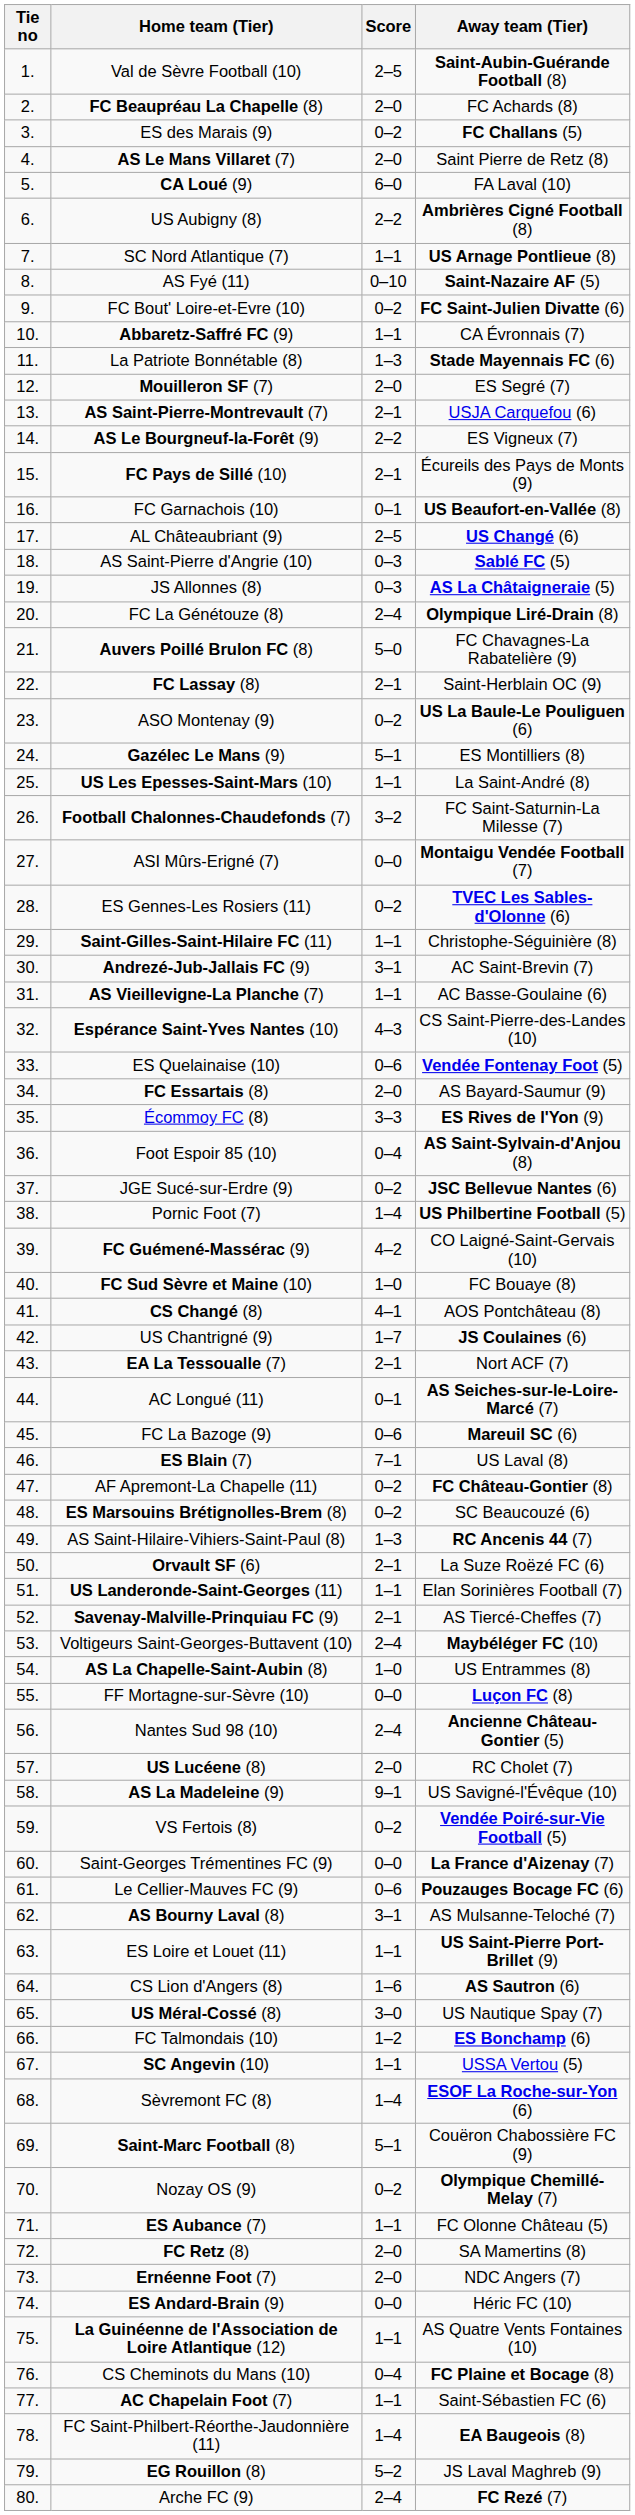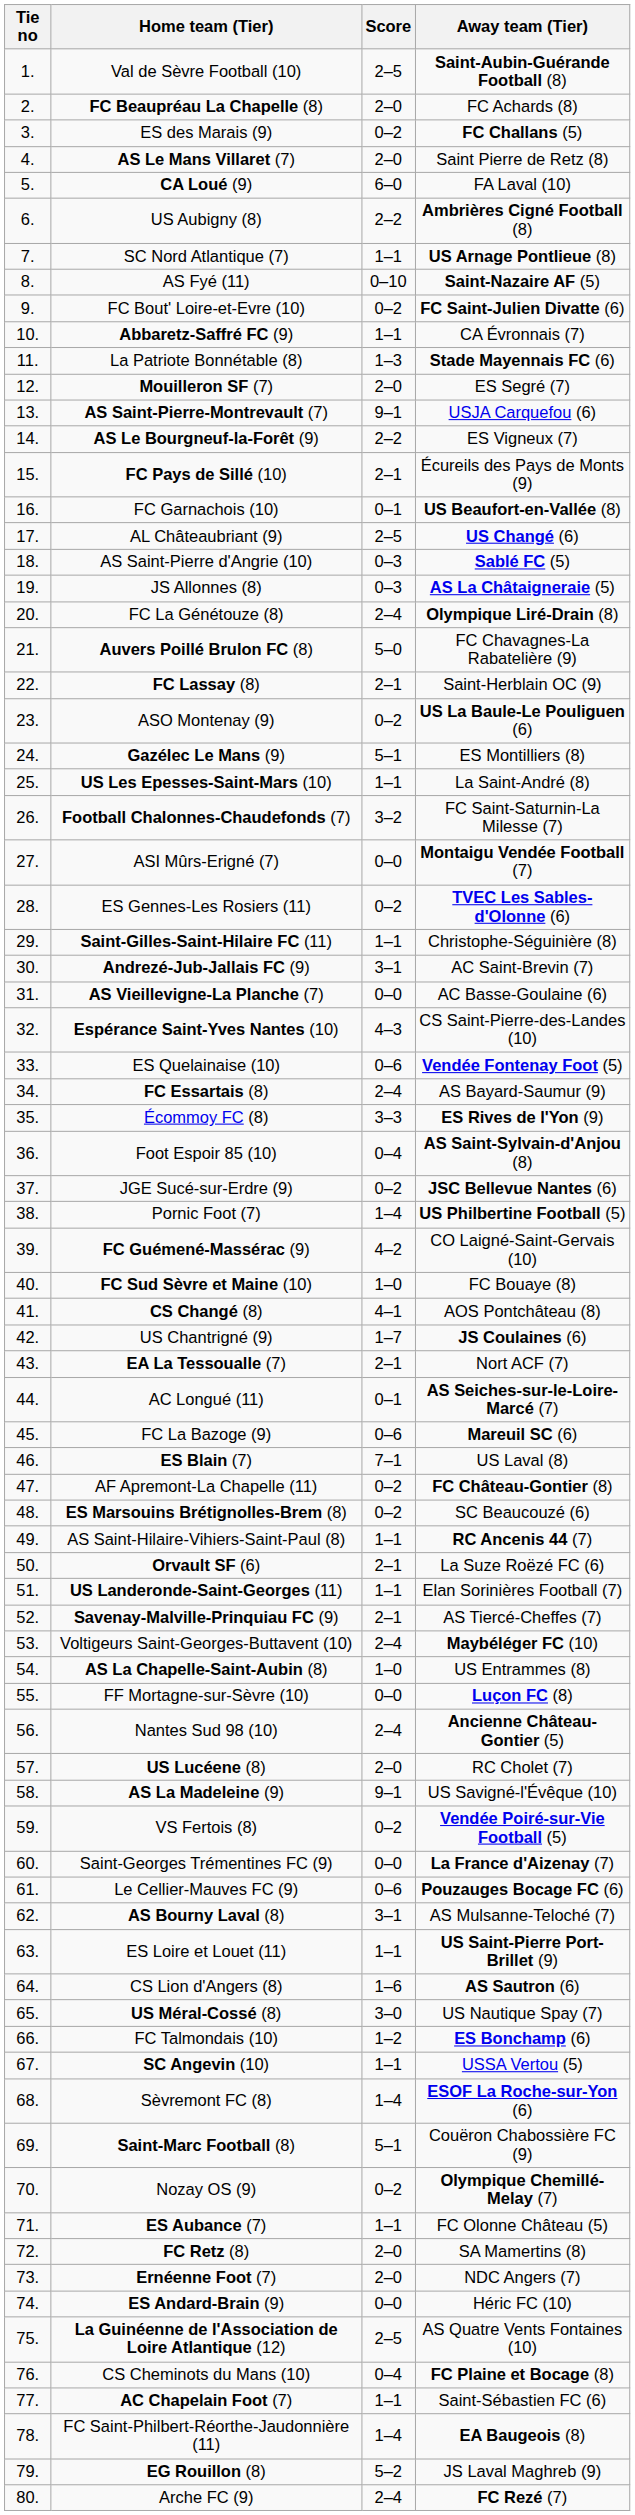 <table class="wikitable" style="text-align: center">
 <tr>
 <th>Tie no</th>
 <th>Home team (Tier)</th>
 <th>Score</th>
 <th>Away team (Tier)</th>
 </tr>
 <tr>
 <td>1.</td>
 <td>Val de Sèvre Football (10)</td>
 <td>2–5</td>
 <td><strong>Saint-Aubin-Guérande Football</strong> (8)</td>
 </tr>
 <tr>
 <td>2.</td>
 <td><strong>FC Beaupréau La Chapelle</strong> (8)</td>
 <td>2–0</td>
 <td>FC Achards (8)</td>
 </tr>
 <tr>
 <td>3.</td>
 <td>ES des Marais (9)</td>
 <td>0–2</td>
 <td><strong>FC Challans</strong> (5)</td>
 </tr>
 <tr>
 <td>4.</td>
 <td><strong>AS Le Mans Villaret</strong> (7)</td>
 <td>2–0</td>
 <td>Saint Pierre de Retz (8)</td>
 </tr>
 <tr>
 <td>5.</td>
 <td><strong>CA Loué</strong> (9)</td>
 <td>6–0</td>
 <td>FA Laval (10)</td>
 </tr>
 <tr>
 <td>6.</td>
 <td>US Aubigny (8)</td>
 <td>2–2 </td>
 <td><strong>Ambrières Cigné Football</strong> (8)</td>
 </tr>
 <tr>
 <td>7.</td>
 <td>SC Nord Atlantique (7)</td>
 <td>1–1 </td>
 <td><strong>US Arnage Pontlieue</strong> (8)</td>
 </tr>
 <tr>
 <td>8.</td>
 <td>AS Fyé (11)</td>
 <td>0–10</td>
 <td><strong>Saint-Nazaire AF</strong> (5)</td>
 </tr>
 <tr>
 <td>9.</td>
 <td>FC Bout' Loire-et-Evre (10)</td>
 <td>0–2</td>
 <td><strong>FC Saint-Julien Divatte</strong> (6)</td>
 </tr>
 <tr>
 <td>10.</td>
 <td><strong>Abbaretz-Saffré FC</strong> (9)</td>
 <td>1–1 </td>
 <td>CA Évronnais (7)</td>
 </tr>
 <tr>
 <td>11.</td>
 <td>La Patriote Bonnétable (8)</td>
 <td>1–3</td>
 <td><strong>Stade Mayennais FC</strong> (6)</td>
 </tr>
 <tr>
 <td>12.</td>
 <td><strong>Mouilleron SF</strong> (7)</td>
 <td>2–0</td>
 <td>ES Segré (7)</td>
 </tr>
 <tr>
 <td>13.</td>
 <td><strong>AS Saint-Pierre-Montrevault</strong> (7)</td>
-<td>2–1</td>
+<td>9–1</td>
 <td><a href='#'>USJA Carquefou</a> (6)</td>
 </tr>
 <tr>
 <td>14.</td>
 <td><strong>AS Le Bourgneuf-la-Forêt</strong> (9)</td>
 <td>2–2 </td>
 <td>ES Vigneux (7)</td>
 </tr>
 <tr>
 <td>15.</td>
 <td><strong>FC Pays de Sillé</strong> (10)</td>
 <td>2–1</td>
 <td>Écureils des Pays de Monts (9)</td>
 </tr>
 <tr>
 <td>16.</td>
 <td>FC Garnachois (10)</td>
 <td>0–1</td>
 <td><strong>US Beaufort-en-Vallée</strong> (8)</td>
 </tr>
 <tr>
 <td>17.</td>
 <td>AL Châteaubriant (9)</td>
 <td>2–5</td>
 <td><strong><a href='#'>US Changé</a></strong> (6)</td>
 </tr>
 <tr>
 <td>18.</td>
 <td>AS Saint-Pierre d'Angrie (10)</td>
 <td>0–3</td>
 <td><strong><a href='#'>Sablé FC</a></strong> (5)</td>
 </tr>
 <tr>
 <td>19.</td>
 <td>JS Allonnes (8)</td>
 <td>0–3</td>
 <td><strong><a href='#'>AS La Châtaigneraie</a></strong> (5)</td>
 </tr>
 <tr>
 <td>20.</td>
 <td>FC La Génétouze (8)</td>
 <td>2–4</td>
 <td><strong>Olympique Liré-Drain</strong> (8)</td>
 </tr>
 <tr>
 <td>21.</td>
 <td><strong>Auvers Poillé Brulon FC</strong> (8)</td>
 <td>5–0</td>
 <td>FC Chavagnes-La Rabatelière (9)</td>
 </tr>
 <tr>
 <td>22.</td>
 <td><strong>FC Lassay</strong> (8)</td>
 <td>2–1</td>
 <td>Saint-Herblain OC (9)</td>
 </tr>
 <tr>
 <td>23.</td>
 <td>ASO Montenay (9)</td>
 <td>0–2</td>
 <td><strong>US La Baule-Le Pouliguen</strong> (6)</td>
 </tr>
 <tr>
 <td>24.</td>
 <td><strong>Gazélec Le Mans</strong> (9)</td>
 <td>5–1</td>
 <td>ES Montilliers (8)</td>
 </tr>
 <tr>
 <td>25.</td>
 <td><strong>US Les Epesses-Saint-Mars</strong> (10)</td>
 <td>1–1 </td>
 <td>La Saint-André (8)</td>
 </tr>
 <tr>
 <td>26.</td>
 <td><strong>Football Chalonnes-Chaudefonds</strong> (7)</td>
 <td>3–2</td>
 <td>FC Saint-Saturnin-La Milesse (7)</td>
 </tr>
 <tr>
 <td>27.</td>
 <td>ASI Mûrs-Erigné (7)</td>
 <td>0–0 </td>
 <td><strong>Montaigu Vendée Football</strong> (7)</td>
 </tr>
 <tr>
 <td>28.</td>
 <td>ES Gennes-Les Rosiers (11)</td>
 <td>0–2</td>
 <td><strong><a href='#'>TVEC Les Sables-d'Olonne</a></strong> (6)</td>
 </tr>
 <tr>
 <td>29.</td>
 <td><strong>Saint-Gilles-Saint-Hilaire FC</strong> (11)</td>
 <td>1–1 </td>
 <td>Christophe-Séguinière (8)</td>
 </tr>
 <tr>
 <td>30.</td>
 <td><strong>Andrezé-Jub-Jallais FC</strong> (9)</td>
 <td>3–1</td>
 <td>AC Saint-Brevin (7)</td>
 </tr>
 <tr>
 <td>31.</td>
 <td><strong>AS Vieillevigne-La Planche</strong> (7)</td>
-<td>1–1 </td>
+<td>0–0 </td>
 <td>AC Basse-Goulaine (6)</td>
 </tr>
 <tr>
 <td>32.</td>
 <td><strong>Espérance Saint-Yves Nantes</strong> (10)</td>
 <td>4–3</td>
 <td>CS Saint-Pierre-des-Landes (10)</td>
 </tr>
 <tr>
 <td>33.</td>
 <td>ES Quelainaise (10)</td>
 <td>0–6</td>
 <td><strong><a href='#'>Vendée Fontenay Foot</a></strong> (5)</td>
 </tr>
 <tr>
 <td>34.</td>
 <td><strong>FC Essartais</strong> (8)</td>
-<td>2–0</td>
+<td>2–4</td>
 <td>AS Bayard-Saumur (9)</td>
 </tr>
 <tr>
 <td>35.</td>
 <td><a href='#'>Écommoy FC</a> (8)</td>
 <td>3–3 </td>
 <td><strong>ES Rives de l'Yon</strong> (9)</td>
 </tr>
 <tr>
 <td>36.</td>
 <td>Foot Espoir 85 (10)</td>
 <td>0–4</td>
 <td><strong>AS Saint-Sylvain-d'Anjou</strong> (8)</td>
 </tr>
 <tr>
 <td>37.</td>
 <td>JGE Sucé-sur-Erdre (9)</td>
 <td>0–2</td>
 <td><strong>JSC Bellevue Nantes</strong> (6)</td>
 </tr>
 <tr>
 <td>38.</td>
 <td>Pornic Foot (7)</td>
 <td>1–4</td>
 <td><strong>US Philbertine Football</strong> (5)</td>
 </tr>
 <tr>
 <td>39.</td>
 <td><strong>FC Guémené-Massérac</strong> (9)</td>
 <td>4–2</td>
 <td>CO Laigné-Saint-Gervais (10)</td>
 </tr>
 <tr>
 <td>40.</td>
 <td><strong>FC Sud Sèvre et Maine</strong> (10)</td>
 <td>1–0</td>
 <td>FC Bouaye (8)</td>
 </tr>
 <tr>
 <td>41.</td>
 <td><strong>CS Changé</strong> (8)</td>
 <td>4–1</td>
 <td>AOS Pontchâteau (8)</td>
 </tr>
 <tr>
 <td>42.</td>
 <td>US Chantrigné (9)</td>
 <td>1–7</td>
 <td><strong>JS Coulaines</strong> (6)</td>
 </tr>
 <tr>
 <td>43.</td>
 <td><strong>EA La Tessoualle</strong> (7)</td>
 <td>2–1</td>
 <td>Nort ACF (7)</td>
 </tr>
 <tr>
 <td>44.</td>
 <td>AC Longué (11)</td>
 <td>0–1</td>
 <td><strong>AS Seiches-sur-le-Loire-Marcé</strong> (7)</td>
 </tr>
 <tr>
 <td>45.</td>
 <td>FC La Bazoge (9)</td>
 <td>0–6</td>
 <td><strong>Mareuil SC</strong> (6)</td>
 </tr>
 <tr>
 <td>46.</td>
 <td><strong>ES Blain</strong> (7)</td>
 <td>7–1</td>
 <td>US Laval (8)</td>
 </tr>
 <tr>
 <td>47.</td>
 <td>AF Apremont-La Chapelle (11)</td>
 <td>0–2</td>
 <td><strong>FC Château-Gontier</strong> (8)</td>
 </tr>
 <tr>
 <td>48.</td>
 <td><strong>ES Marsouins Brétignolles-Brem</strong> (8)</td>
 <td>0–2</td>
 <td>SC Beaucouzé (6)</td>
 </tr>
 <tr>
 <td>49.</td>
 <td>AS Saint-Hilaire-Vihiers-Saint-Paul (8)</td>
-<td>1–3</td>
+<td>1–1 </td>
 <td><strong>RC Ancenis 44</strong> (7)</td>
 </tr>
 <tr>
 <td>50.</td>
 <td><strong>Orvault SF</strong> (6)</td>
 <td>2–1</td>
 <td>La Suze Roëzé FC (6)</td>
 </tr>
 <tr>
 <td>51.</td>
 <td><strong>US Landeronde-Saint-Georges</strong> (11)</td>
 <td>1–1 </td>
 <td>Elan Sorinières Football (7)</td>
 </tr>
 <tr>
 <td>52.</td>
 <td><strong>Savenay-Malville-Prinquiau FC</strong> (9)</td>
 <td>2–1</td>
 <td>AS Tiercé-Cheffes (7)</td>
 </tr>
 <tr>
 <td>53.</td>
 <td>Voltigeurs Saint-Georges-Buttavent (10)</td>
 <td>2–4</td>
 <td><strong>Maybéléger FC</strong> (10)</td>
 </tr>
 <tr>
 <td>54.</td>
 <td><strong>AS La Chapelle-Saint-Aubin</strong> (8)</td>
 <td>1–0</td>
 <td>US Entrammes (8)</td>
 </tr>
 <tr>
 <td>55.</td>
 <td>FF Mortagne-sur-Sèvre (10)</td>
 <td>0–0 </td>
 <td><strong><a href='#'>Luçon FC</a></strong> (8)</td>
 </tr>
 <tr>
 <td>56.</td>
 <td>Nantes Sud 98 (10)</td>
 <td>2–4</td>
 <td><strong>Ancienne Château-Gontier</strong> (5)</td>
 </tr>
 <tr>
 <td>57.</td>
 <td><strong>US Lucéene</strong> (8)</td>
 <td>2–0</td>
 <td>RC Cholet (7)</td>
 </tr>
 <tr>
 <td>58.</td>
 <td><strong>AS La Madeleine</strong> (9)</td>
 <td>9–1</td>
 <td>US Savigné-l'Évêque (10)</td>
 </tr>
 <tr>
 <td>59.</td>
 <td>VS Fertois (8)</td>
 <td>0–2</td>
 <td><strong><a href='#'>Vendée Poiré-sur-Vie Football</a></strong> (5)</td>
 </tr>
 <tr>
 <td>60.</td>
 <td>Saint-Georges Trémentines FC (9)</td>
 <td>0–0 </td>
 <td><strong>La France d'Aizenay</strong> (7)</td>
 </tr>
 <tr>
 <td>61.</td>
 <td>Le Cellier-Mauves FC (9)</td>
 <td>0–6</td>
 <td><strong>Pouzauges Bocage FC</strong> (6)</td>
 </tr>
 <tr>
 <td>62.</td>
 <td><strong>AS Bourny Laval</strong> (8)</td>
 <td>3–1</td>
 <td>AS Mulsanne-Teloché (7)</td>
 </tr>
 <tr>
 <td>63.</td>
 <td>ES Loire et Louet (11)</td>
 <td>1–1 </td>
 <td><strong>US Saint-Pierre Port-Brillet</strong> (9)</td>
 </tr>
 <tr>
 <td>64.</td>
 <td>CS Lion d'Angers (8)</td>
 <td>1–6</td>
 <td><strong>AS Sautron</strong> (6)</td>
 </tr>
 <tr>
 <td>65.</td>
 <td><strong>US Méral-Cossé</strong> (8)</td>
 <td>3–0</td>
 <td>US Nautique Spay (7)</td>
 </tr>
 <tr>
 <td>66.</td>
 <td>FC Talmondais (10)</td>
 <td>1–2</td>
 <td><strong><a href='#'>ES Bonchamp</a></strong> (6)</td>
 </tr>
 <tr>
 <td>67.</td>
 <td><strong>SC Angevin</strong> (10)</td>
 <td>1–1 </td>
 <td><a href='#'>USSA Vertou</a> (5)</td>
 </tr>
 <tr>
 <td>68.</td>
 <td>Sèvremont FC (8)</td>
 <td>1–4</td>
 <td><strong><a href='#'>ESOF La Roche-sur-Yon</a></strong> (6)</td>
 </tr>
 <tr>
 <td>69.</td>
 <td><strong>Saint-Marc Football</strong> (8)</td>
 <td>5–1</td>
 <td>Couëron Chabossière FC (9)</td>
 </tr>
 <tr>
 <td>70.</td>
 <td>Nozay OS (9)</td>
 <td>0–2</td>
 <td><strong>Olympique Chemillé-Melay</strong> (7)</td>
 </tr>
 <tr>
 <td>71.</td>
 <td><strong>ES Aubance</strong> (7)</td>
 <td>1–1 </td>
 <td>FC Olonne Château (5)</td>
 </tr>
 <tr>
 <td>72.</td>
 <td><strong>FC Retz</strong> (8)</td>
 <td>2–0</td>
 <td>SA Mamertins (8)</td>
 </tr>
 <tr>
 <td>73.</td>
 <td><strong>Ernéenne Foot</strong> (7)</td>
 <td>2–0</td>
 <td>NDC Angers (7)</td>
 </tr>
 <tr>
 <td>74.</td>
 <td><strong>ES Andard-Brain</strong> (9)</td>
 <td>0–0 </td>
 <td>Héric FC (10)</td>
 </tr>
 <tr>
 <td>75.</td>
 <td><strong>La Guinéenne de l'Association de Loire Atlantique</strong> (12)</td>
-<td>1–1 </td>
+<td>2–5</td>
 <td>AS Quatre Vents Fontaines (10)</td>
 </tr>
 <tr>
 <td>76.</td>
 <td>CS Cheminots du Mans (10)</td>
 <td>0–4</td>
 <td><strong>FC Plaine et Bocage</strong> (8)</td>
 </tr>
 <tr>
 <td>77.</td>
 <td><strong>AC Chapelain Foot</strong> (7)</td>
 <td>1–1 </td>
 <td>Saint-Sébastien FC (6)</td>
 </tr>
 <tr>
 <td>78.</td>
 <td>FC Saint-Philbert-Réorthe-Jaudonnière (11)</td>
 <td>1–4</td>
 <td><strong>EA Baugeois</strong> (8)</td>
 </tr>
 <tr>
 <td>79.</td>
 <td><strong>EG Rouillon</strong> (8)</td>
 <td>5–2</td>
 <td>JS Laval Maghreb (9)</td>
 </tr>
 <tr>
 <td>80.</td>
 <td>Arche FC (9)</td>
 <td>2–4</td>
 <td><strong>FC Rezé</strong> (7)</td>
 </tr>
 </table>
